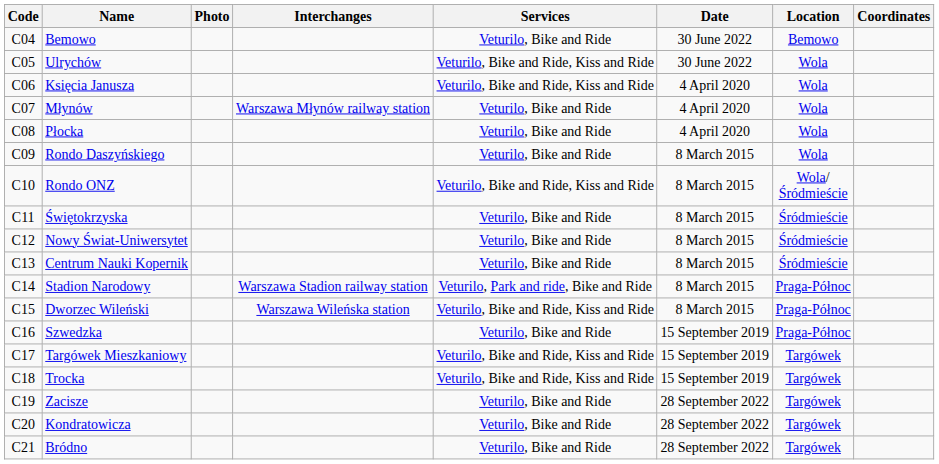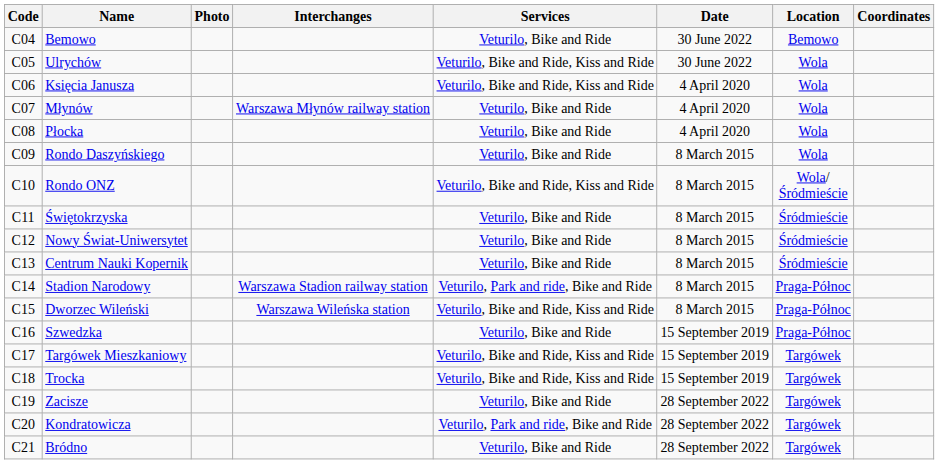 <table class="wikitable sortable" style="text-align:center; font-size:95%;">
 <tr>
 <th>Code</th>
 <th>Name</th>
 <th>Photo</th>
 <th>Interchanges</th>
 <th>Services</th>
 <th>Date</th>
 <th>Location</th>
 <th>Coordinates</th>
 </tr>
 <tr>
 <td>C04</td>
 <td align=left><a href='#'>Bemowo</a> </td>
 <td></td>
 <td></td>
 <td><a href='#'>Veturilo</a>, Bike and Ride</td>
 <td>30 June 2022</td>
 <td><a href='#'>Bemowo</a></td>
 <td></td>
 </tr>
 <tr>
 <td>C05</td>
 <td align=left><a href='#'>Ulrychów</a> </td>
 <td></td>
 <td></td>
 <td><a href='#'>Veturilo</a>, Bike and Ride, Kiss and Ride</td>
 <td>30 June 2022</td>
 <td><a href='#'>Wola</a></td>
 <td></td>
 </tr>
 <tr>
 <td>C06</td>
 <td align=left><a href='#'>Księcia Janusza</a> </td>
 <td></td>
 <td></td>
 <td><a href='#'>Veturilo</a>, Bike and Ride, Kiss and Ride</td>
 <td>4 April 2020</td>
 <td><a href='#'>Wola</a></td>
 <td></td>
 </tr>
 <tr>
 <td>C07</td>
 <td align=left><a href='#'>Młynów</a> </td>
 <td></td>
 <td><a href='#'>Warszawa Młynów railway station</a> </td>
 <td><a href='#'>Veturilo</a>, Bike and Ride</td>
 <td>4 April 2020</td>
 <td><a href='#'>Wola</a></td>
 <td></td>
 </tr>
 <tr>
 <td>C08</td>
 <td align=left><a href='#'>Płocka</a> </td>
 <td></td>
 <td></td>
 <td><a href='#'>Veturilo</a>, Bike and Ride</td>
 <td>4 April 2020</td>
 <td><a href='#'>Wola</a></td>
 <td></td>
 </tr>
 <tr>
 <td>C09</td>
 <td align=left><a href='#'>Rondo Daszyńskiego</a> </td>
 <td></td>
 <td></td>
 <td><a href='#'>Veturilo</a>, Bike and Ride</td>
 <td>8 March 2015</td>
 <td><a href='#'>Wola</a></td>
 <td></td>
 </tr>
 <tr>
 <td>C10</td>
 <td align=left><a href='#'>Rondo ONZ</a> </td>
 <td></td>
 <td></td>
 <td><a href='#'>Veturilo</a>, Bike and Ride, Kiss and Ride</td>
 <td>8 March 2015</td>
 <td><a href='#'>Wola</a>/<br><a href='#'>Śródmieście</a></td>
 <td></td>
 </tr>
 <tr>
 <td>C11</td>
 <td align=left><a href='#'>Świętokrzyska</a> </td>
 <td></td>
 <td></td>
 <td><a href='#'>Veturilo</a>, Bike and Ride</td>
 <td>8 March 2015</td>
 <td><a href='#'>Śródmieście</a></td>
 <td></td>
 </tr>
 <tr>
 <td>C12</td>
 <td align=left><a href='#'>Nowy Świat-Uniwersytet</a> </td>
 <td></td>
 <td></td>
 <td><a href='#'>Veturilo</a>, Bike and Ride</td>
 <td>8 March 2015</td>
 <td><a href='#'>Śródmieście</a></td>
 <td></td>
 </tr>
 <tr>
 <td>C13</td>
 <td align=left><a href='#'>Centrum Nauki Kopernik</a> </td>
 <td></td>
 <td></td>
 <td><a href='#'>Veturilo</a>, Bike and Ride</td>
 <td>8 March 2015</td>
 <td><a href='#'>Śródmieście</a></td>
 <td></td>
 </tr>
 <tr>
 <td>C14</td>
 <td align=left><a href='#'>Stadion Narodowy</a> </td>
 <td></td>
 <td><a href='#'>Warszawa Stadion railway station</a> </td>
 <td><a href='#'>Veturilo</a>, <a href='#'>Park and ride</a>, Bike and Ride</td>
 <td>8 March 2015</td>
 <td><a href='#'>Praga-Północ</a></td>
 <td></td>
 </tr>
 <tr>
 <td>C15</td>
 <td align=left><a href='#'>Dworzec Wileński</a> </td>
 <td></td>
 <td><a href='#'>Warszawa Wileńska station</a> </td>
 <td><a href='#'>Veturilo</a>, Bike and Ride, Kiss and Ride</td>
 <td>8 March 2015</td>
 <td><a href='#'>Praga-Północ</a></td>
 <td></td>
 </tr>
 <tr>
 <td>C16</td>
 <td align=left><a href='#'>Szwedzka</a> </td>
 <td></td>
 <td></td>
 <td><a href='#'>Veturilo</a>, Bike and Ride</td>
 <td>15 September 2019</td>
 <td><a href='#'>Praga-Północ</a></td>
 <td></td>
 </tr>
 <tr>
 <td>C17</td>
 <td align=left><a href='#'>Targówek Mieszkaniowy</a> </td>
 <td></td>
 <td></td>
 <td><a href='#'>Veturilo</a>, Bike and Ride, Kiss and Ride</td>
 <td>15 September 2019</td>
 <td><a href='#'>Targówek</a></td>
 <td></td>
 </tr>
 <tr>
 <td>C18</td>
 <td align=left><a href='#'>Trocka</a> </td>
 <td></td>
 <td></td>
 <td><a href='#'>Veturilo</a>, Bike and Ride, Kiss and Ride</td>
 <td>15 September 2019</td>
 <td><a href='#'>Targówek</a></td>
 <td></td>
 </tr>
 <tr>
 <td>C19</td>
 <td align=left><a href='#'>Zacisze</a> </td>
 <td></td>
 <td></td>
 <td><a href='#'>Veturilo</a>, Bike and Ride</td>
 <td>28 September 2022</td>
 <td><a href='#'>Targówek</a></td>
 <td></td>
 </tr>
 <tr>
 <td>C20</td>
 <td align=left><a href='#'>Kondratowicza</a> </td>
 <td></td>
 <td></td>
-<td><a href='#'>Veturilo</a>, Bike and Ride</td>
+<td><a href='#'>Veturilo</a>, <a href='#'>Park and ride</a>, Bike and Ride</td>
 <td>28 September 2022</td>
 <td><a href='#'>Targówek</a></td>
 <td></td>
 </tr>
 <tr>
 <td>C21</td>
 <td align=left><a href='#'>Bródno</a> </td>
 <td></td>
 <td></td>
 <td><a href='#'>Veturilo</a>, Bike and Ride</td>
 <td>28 September 2022</td>
 <td><a href='#'>Targówek</a></td>
 <td></td>
 </tr>
 </table>
